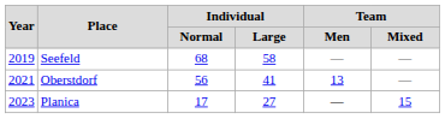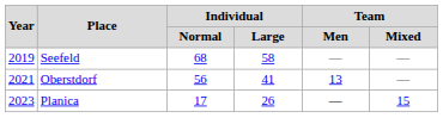 <table class="wikitable plainrowheaders" style="background:#fff; font-size:86%; line-height:16px; border:gray solid 1px; border-collapse:collapse;">
 <tr style="background:#ccc; text-align:center;">
 <th scope="col" rowspan="2" style="background:#dcdcdc; width:25px;">Year</th>
 <th scope="col" rowspan="2" style="background:#dcdcdc; width:130px;">Place</th>
 <th scope="col" colspan="2" style="background:#dcdcdc; width:130px;">Individual</th>
 <th scope="col" colspan="2" style="background:#dcdcdc; width:130px;">Team</th>
 </tr>
 <tr>
 <th scope="col" style="background:#dcdcdc; width:65px;">Normal</th>
 <th scope="col" style="background:#dcdcdc; width:65px;">Large</th>
 <th scope="col" style="background:#dcdcdc; width:65px;">Men</th>
 <th scope="col" style="background:#dcdcdc; width:65px;">Mixed</th>
 </tr>
 <tr>
 <td><a href='#'>2019</a></td>
 <td style="text-align:left;"> <a href='#'>Seefeld</a></td>
 <td align=center><a href='#'>68</a></td>
 <td align=center><a href='#'>58</a></td>
 <td align=center style=color:#696969>—</td>
 <td align=center style=color:#696969>—</td>
 </tr>
 <tr>
 <td><a href='#'>2021</a></td>
 <td style="text-align:left;"> <a href='#'>Oberstdorf</a></td>
 <td align=center><a href='#'>56</a></td>
 <td align=center><a href='#'>41</a></td>
 <td align=center><a href='#'>13</a></td>
 <td align=center style=color:#696969>—</td>
 </tr>
 <tr>
 <td><a href='#'>2023</a></td>
 <td> <a href='#'>Planica</a></td>
 <td align=center><a href='#'>17</a></td>
-<td align=center><a href='#'>27</a></td>
+<td align=center><a href='#'>26</a></td>
 <td align=center>—</td>
 <td align=center><a href='#'>15</a></td>
 </tr>
 </table>
